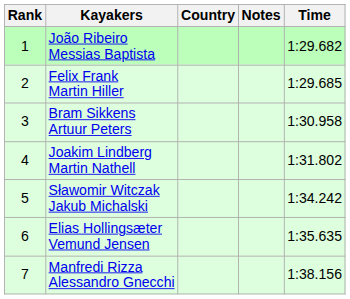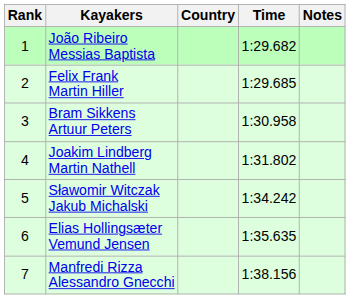 <table class="wikitable" style="text-align:center">
 <tr>
 <th>Rank</th>
 <th>Kayakers</th>
 <th>Country</th>
+<th>Time</th>
 <th>Notes</th>
-<th>Time</th>
 </tr>
 <tr bgcolor=bbffbb>
 <td>1</td>
 <td align=left><a href='#'>João Ribeiro</a><br><a href='#'>Messias Baptista</a></td>
 <td align=left></td>
+<td>1:29.682</td>
 <td></td>
-<td>1:29.682</td>
 </tr>
 <tr bgcolor=ddffdd>
 <td>2</td>
 <td align=left><a href='#'>Felix Frank</a><br><a href='#'>Martin Hiller</a></td>
 <td align=left></td>
+<td>1:29.685</td>
 <td></td>
-<td>1:29.685</td>
 </tr>
 <tr bgcolor=ddffdd>
 <td>3</td>
 <td align=left><a href='#'>Bram Sikkens</a><br><a href='#'>Artuur Peters</a></td>
 <td align=left></td>
+<td>1:30.958</td>
 <td></td>
-<td>1:30.958</td>
 </tr>
 <tr bgcolor=ddffdd>
 <td>4</td>
 <td align=left><a href='#'>Joakim Lindberg</a><br><a href='#'>Martin Nathell</a></td>
 <td align=left></td>
+<td>1:31.802</td>
 <td></td>
-<td>1:31.802</td>
 </tr>
 <tr bgcolor=ddffdd>
 <td>5</td>
 <td align=left><a href='#'>Sławomir Witczak</a><br><a href='#'>Jakub Michalski</a></td>
 <td align=left></td>
+<td>1:34.242</td>
 <td></td>
-<td>1:34.242</td>
 </tr>
 <tr bgcolor=ddffdd>
 <td>6</td>
 <td align=left><a href='#'>Elias Hollingsæter</a><br><a href='#'>Vemund Jensen</a></td>
 <td align=left></td>
+<td>1:35.635</td>
 <td></td>
-<td>1:35.635</td>
 </tr>
 <tr bgcolor=ddffdd>
 <td>7</td>
 <td align=left><a href='#'>Manfredi Rizza</a><br><a href='#'>Alessandro Gnecchi</a></td>
 <td align=left></td>
+<td>1:38.156</td>
 <td></td>
-<td>1:38.156</td>
 </tr>
 </table>
